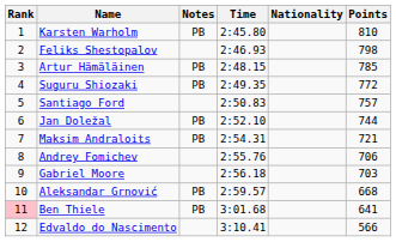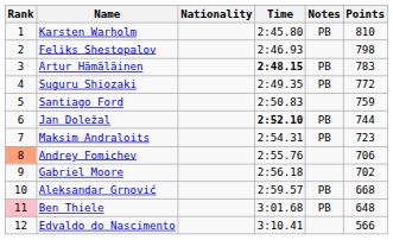 <table class="wikitable sortable" style="text-align:center">
 <tr>
 <th>Rank</th>
 <th>Name</th>
+<th>Nationality</th>
+<th>Time</th>
 <th>Notes</th>
-<th>Time</th>
-<th>Nationality</th>
 <th>Points</th>
 </tr>
 <tr>
 <td>1</td>
 <td align=left><a href='#'>Karsten Warholm</a></td>
+<td align=left></td>
+<td>2:45.80</td>
 <td>PB</td>
-<td>2:45.80</td>
-<td align=left></td>
 <td>810</td>
 </tr>
 <tr>
 <td>2</td>
 <td align=left><a href='#'>Feliks Shestopalov</a></td>
+<td align=left></td>
+<td>2:46.93</td>
 <td></td>
-<td>2:46.93</td>
-<td align=left></td>
 <td>798</td>
 </tr>
 <tr>
 <td>3</td>
 <td align=left><a href='#'>Artur Hämäläinen</a></td>
+<td align=left></td>
+<td><strong>2:48.15</strong></td>
 <td>PB</td>
-<td>2:48.15</td>
-<td align=left></td>
-<td>785</td>
+<td>783</td>
 </tr>
 <tr>
 <td>4</td>
 <td align=left><a href='#'>Suguru Shiozaki</a></td>
+<td align=left></td>
+<td>2:49.35</td>
 <td>PB</td>
-<td>2:49.35</td>
-<td align=left></td>
 <td>772</td>
 </tr>
 <tr>
 <td>5</td>
 <td align=left><a href='#'>Santiago Ford</a></td>
+<td align=left></td>
+<td>2:50.83</td>
 <td></td>
-<td>2:50.83</td>
-<td align=left></td>
-<td>757</td>
+<td>759</td>
 </tr>
 <tr>
 <td>6</td>
 <td align=left><a href='#'>Jan Doležal</a></td>
+<td align=left></td>
+<td><strong>2:52.10</strong></td>
 <td>PB</td>
-<td>2:52.10</td>
-<td align=left></td>
 <td>744</td>
 </tr>
 <tr>
 <td>7</td>
 <td align=left><a href='#'>Maksim Andraloits</a></td>
+<td align=left></td>
+<td>2:54.31</td>
 <td>PB</td>
-<td>2:54.31</td>
-<td align=left></td>
-<td>721</td>
+<td>723</td>
 </tr>
 <tr>
-<td>8</td>
+<td style="background: lightsalmon;">8</td>
 <td align=left><a href='#'>Andrey Fomichev</a></td>
+<td align=left></td>
+<td>2:55.76</td>
 <td></td>
-<td>2:55.76</td>
-<td align=left></td>
 <td>706</td>
 </tr>
 <tr>
 <td>9</td>
 <td align=left><a href='#'>Gabriel Moore</a></td>
+<td align=left></td>
+<td>2:56.18</td>
 <td></td>
-<td>2:56.18</td>
-<td align=left></td>
-<td>703</td>
+<td>702</td>
 </tr>
 <tr>
 <td>10</td>
 <td align=left><a href='#'>Aleksandar Grnović</a></td>
+<td align=left></td>
+<td>2:59.57</td>
 <td>PB</td>
-<td>2:59.57</td>
-<td align=left></td>
 <td>668</td>
 </tr>
 <tr>
 <td style="background: pink;">11</td>
 <td align=left><a href='#'>Ben Thiele</a></td>
+<td align=left></td>
+<td>3:01.68</td>
 <td>PB</td>
-<td>3:01.68</td>
-<td align=left></td>
-<td>641</td>
+<td>648</td>
 </tr>
 <tr>
 <td>12</td>
 <td align=left><a href='#'>Edvaldo do Nascimento</a></td>
+<td align=left></td>
+<td>3:10.41</td>
 <td></td>
-<td>3:10.41</td>
-<td align=left></td>
 <td>566</td>
 </tr>
 </table>
